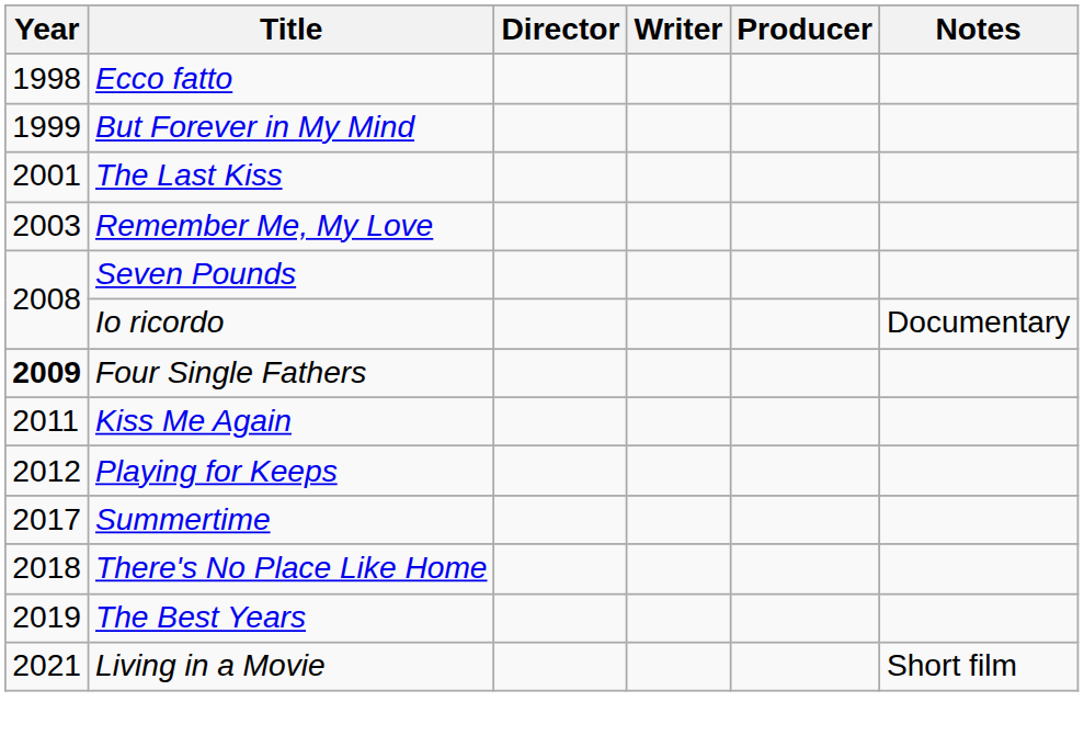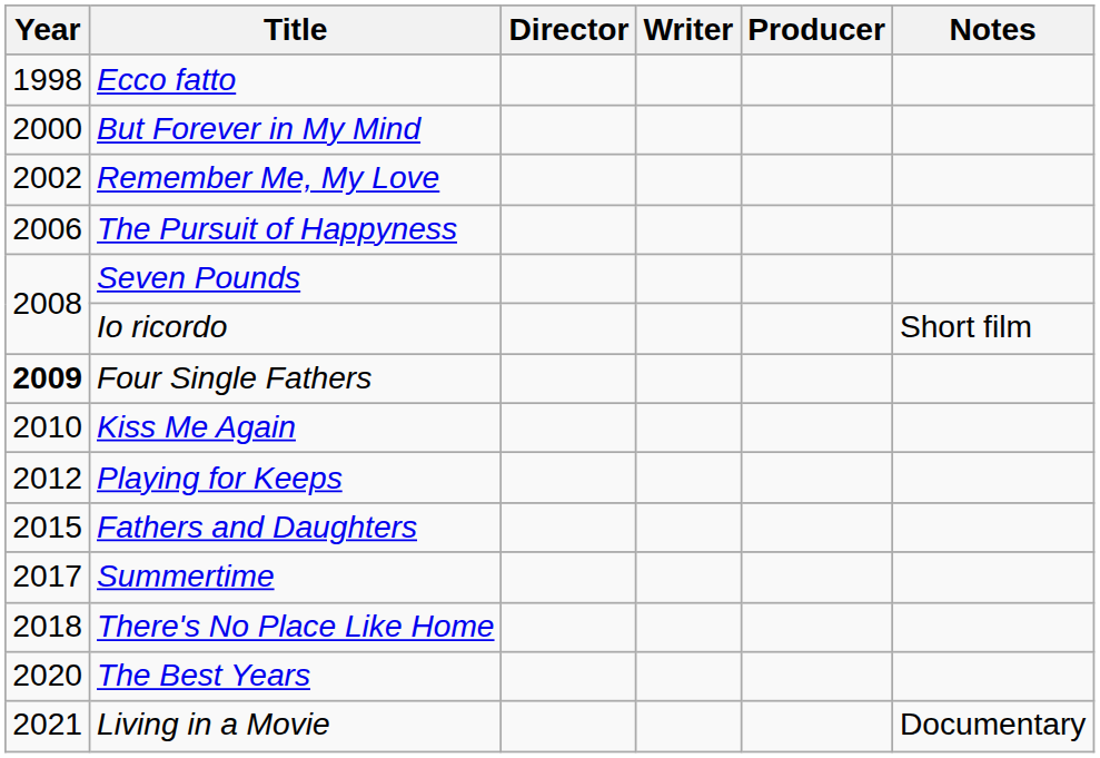 <table class="wikitable">
 <tr>
 <th>Year</th>
 <th>Title</th>
 <th>Director</th>
 <th>Writer</th>
 <th>Producer</th>
 <th>Notes</th>
 </tr>
 <tr>
 <td>1998</td>
 <td><em><a href='#'>Ecco fatto</a></em></td>
 <td></td>
 <td></td>
 <td></td>
 <td></td>
 </tr>
 <tr>
-<td>1999</td>
+<td>2000</td>
 <td><em><a href='#'>But Forever in My Mind</a></em></td>
 <td></td>
 <td></td>
 <td></td>
 <td></td>
 </tr>
 <tr>
-<td>2001</td>
-<td><em><a href='#'>The Last Kiss</a></em></td>
+<td>2002</td>
+<td><em><a href='#'>Remember Me, My Love</a></em></td>
 <td></td>
 <td></td>
 <td></td>
 <td></td>
 </tr>
 <tr>
-<td>2003</td>
-<td><em><a href='#'>Remember Me, My Love</a></em></td>
+<td>2006</td>
+<td><em><a href='#'>The Pursuit of Happyness</a></em></td>
 <td></td>
 <td></td>
 <td></td>
 <td></td>
 </tr>
 <tr>
 <td rowspan="2">2008</td>
 <td><em><a href='#'>Seven Pounds</a></em></td>
 <td></td>
 <td></td>
 <td></td>
 <td></td>
 </tr>
 <tr>
 <td><em>Io ricordo</em></td>
 <td></td>
 <td></td>
 <td></td>
-<td>Documentary</td>
+<td>Short film</td>
 </tr>
 <tr>
 <td><strong>2009</strong></td>
 <td><em>Four Single Fathers</em></td>
 <td></td>
 <td></td>
 <td></td>
 <td></td>
 </tr>
 <tr>
-<td>2011</td>
+<td>2010</td>
 <td><em><a href='#'>Kiss Me Again</a></em></td>
 <td></td>
 <td></td>
 <td></td>
 <td></td>
 </tr>
 <tr>
 <td>2012</td>
 <td><em><a href='#'>Playing for Keeps</a></em></td>
+<td></td>
+<td></td>
+<td></td>
+<td></td>
+</tr>
+<tr>
+<td>2015</td>
+<td><em><a href='#'>Fathers and Daughters</a></em></td>
 <td></td>
 <td></td>
 <td></td>
 <td></td>
 </tr>
 <tr>
 <td>2017</td>
 <td><em><a href='#'>Summertime</a></em></td>
 <td></td>
 <td></td>
 <td></td>
 <td></td>
 </tr>
 <tr>
 <td>2018</td>
 <td><em><a href='#'>There's No Place Like Home</a></em></td>
 <td></td>
 <td></td>
 <td></td>
 <td></td>
 </tr>
 <tr>
-<td>2019</td>
+<td>2020</td>
 <td><em><a href='#'>The Best Years</a></em></td>
 <td></td>
 <td></td>
 <td></td>
 <td></td>
 </tr>
 <tr>
 <td>2021</td>
 <td><em>Living in a Movie</em></td>
 <td></td>
 <td></td>
 <td></td>
-<td>Short film</td>
+<td>Documentary</td>
 </tr>
 </table>
